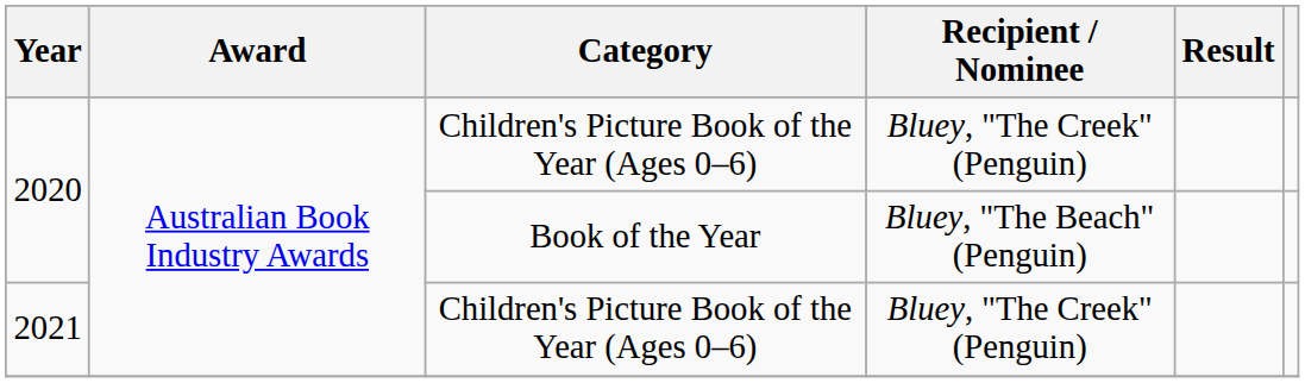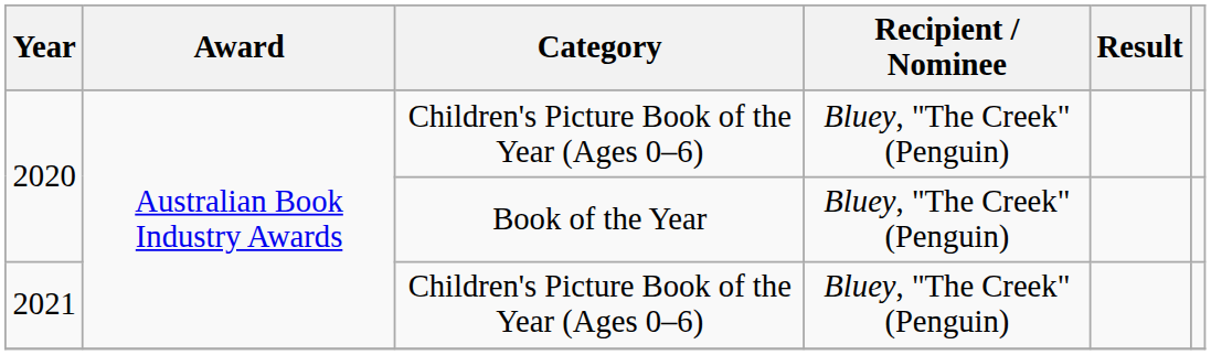 <table class="wikitable plainrowheaders" style=text-align:center>
 <tr>
 <th scope="col">Year</th>
 <th scope="col">Award</th>
 <th scope="col">Category</th>
 <th scope="col">Recipient / Nominee</th>
 <th scope="col">Result</th>
 <th scope="col"></th>
 </tr>
 <tr>
 <td rowspan=2>2020</td>
 <td rowspan=3><a href='#'>Australian Book Industry Awards</a></td>
 <td>Children's Picture Book of the Year (Ages 0–6)</td>
 <td><em>Bluey</em>, "The Creek" (Penguin)</td>
 <td></td>
 <td></td>
 </tr>
 <tr>
 <td>Book of the Year</td>
-<td><em>Bluey</em>, "The Beach" (Penguin)</td>
+<td><em>Bluey</em>, "The Creek" (Penguin)</td>
 <td></td>
 <td></td>
 </tr>
 <tr>
 <td>2021</td>
 <td>Children's Picture Book of the Year (Ages 0–6)</td>
 <td><em>Bluey</em>, "The Creek" (Penguin)</td>
 <td></td>
 <td></td>
 </tr>
 <tr>
 </tr>
 </table>
